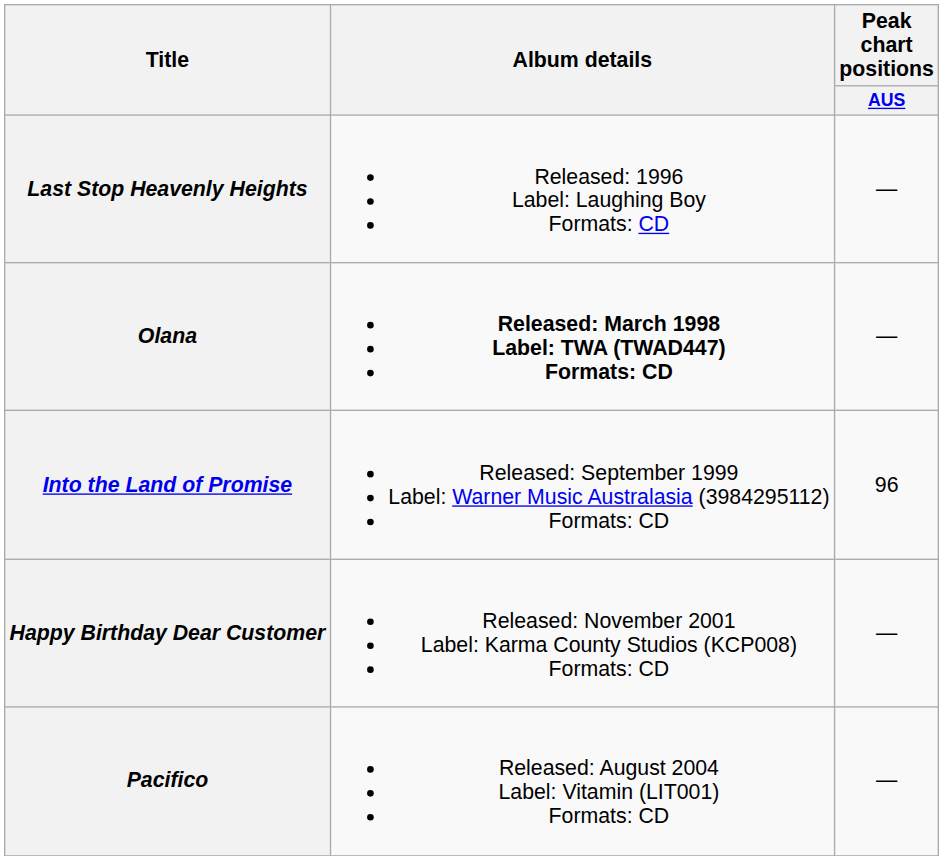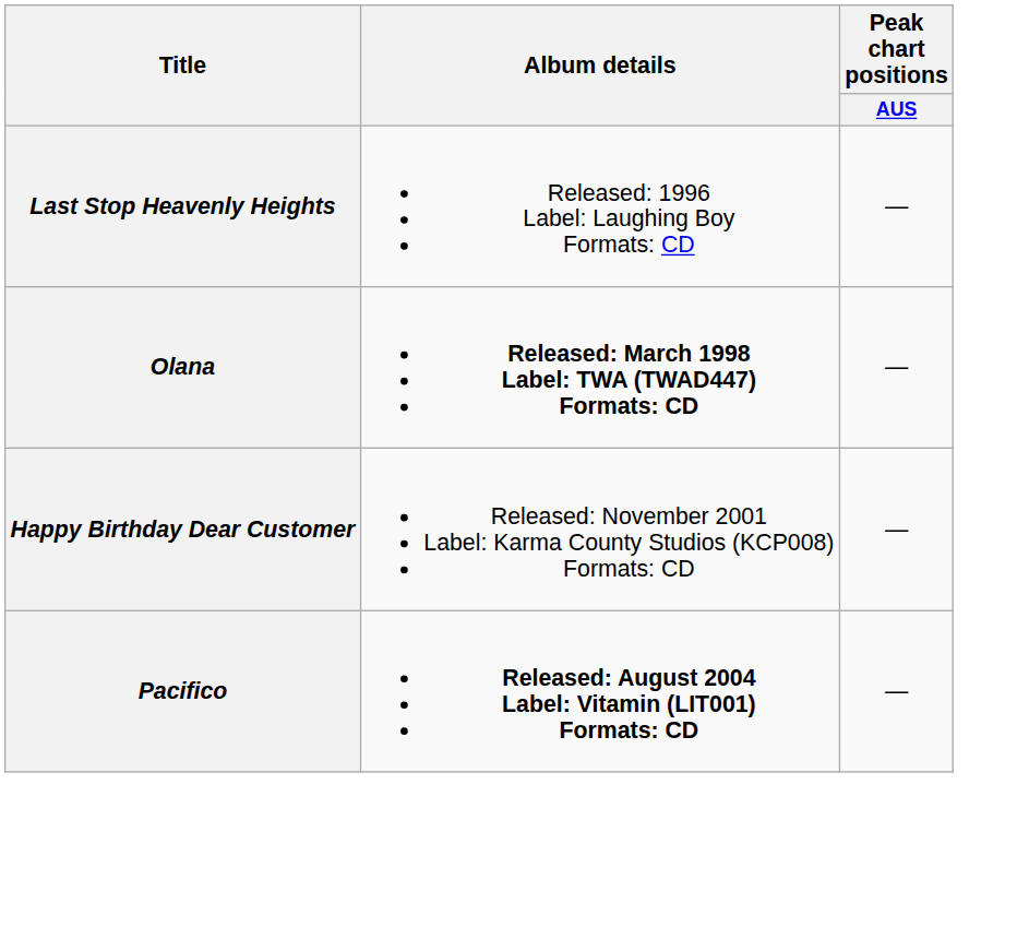 <table class="wikitable plainrowheaders" style="text-align:center;">
 <tr>
 <th scope="col" rowspan="2">Title</th>
 <th scope="col" rowspan="2">Album details</th>
 <th scope="col" colspan="1">Peak chart<br>positions</th>
 </tr>
 <tr style=font-size:smaller;>
 <th style="width:45px;"><a href='#'>AUS</a><br></th>
 </tr>
 <tr>
 <th scope="row"><em>Last Stop Heavenly Heights</em></th>
 <td><br><ul><li>Released: 1996</li><li>Label: Laughing Boy</li><li>Formats: <a href='#'>CD</a></li></ul></td>
 <td>—</td>
 </tr>
 <tr>
 <th scope="row"><em>Olana</em></th>
 <td><strong><br><ul><li>Released: March 1998</li><li>Label: TWA (TWAD447)</li><li>Formats: CD</li></ul></strong></td>
 <td>—</td>
 </tr>
 <tr>
-<th scope="row"><em><a href='#'>Into the Land of Promise</a></em></th>
-<td><br><ul><li>Released: September 1999</li><li>Label: <a href='#'>Warner Music Australasia</a> (3984295112)</li><li>Formats: CD</li></ul></td>
-<td>96</td>
-</tr>
-<tr>
 <th scope="row"><em>Happy Birthday Dear Customer</em></th>
 <td><br><ul><li>Released: November 2001</li><li>Label: Karma County Studios (KCP008)</li><li>Formats: CD</li></ul></td>
 <td>—</td>
 </tr>
 <tr>
 <th scope="row"><em>Pacifico</em></th>
-<td><br><ul><li>Released: August 2004</li><li>Label: Vitamin (LIT001)</li><li>Formats: CD</li></ul></td>
+<td><strong><br><ul><li>Released: August 2004</li><li>Label: Vitamin (LIT001)</li><li>Formats: CD</li></ul></strong></td>
 <td>—</td>
 </tr>
 </table>
